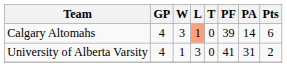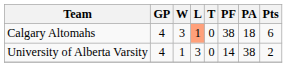 <table class="wikitable">
 <tr>
 <th>Team</th>
 <th>GP</th>
 <th>W</th>
 <th>L</th>
 <th>T</th>
 <th>PF</th>
 <th>PA</th>
 <th>Pts</th>
 </tr>
 <tr align="center">
 <td align="left">Calgary Altomahs</td>
 <td>4</td>
 <td>3</td>
 <td style="background: lightsalmon;">1</td>
 <td>0</td>
-<td>39</td>
-<td>14</td>
+<td>38</td>
+<td>18</td>
 <td>6</td>
 </tr>
 <tr align="center">
 <td align="left">University of Alberta Varsity</td>
 <td>4</td>
 <td>1</td>
 <td>3</td>
 <td>0</td>
-<td>41</td>
-<td>31</td>
+<td>14</td>
+<td>38</td>
 <td>2</td>
 </tr>
 <tr align="center">
 </tr>
 </table>
